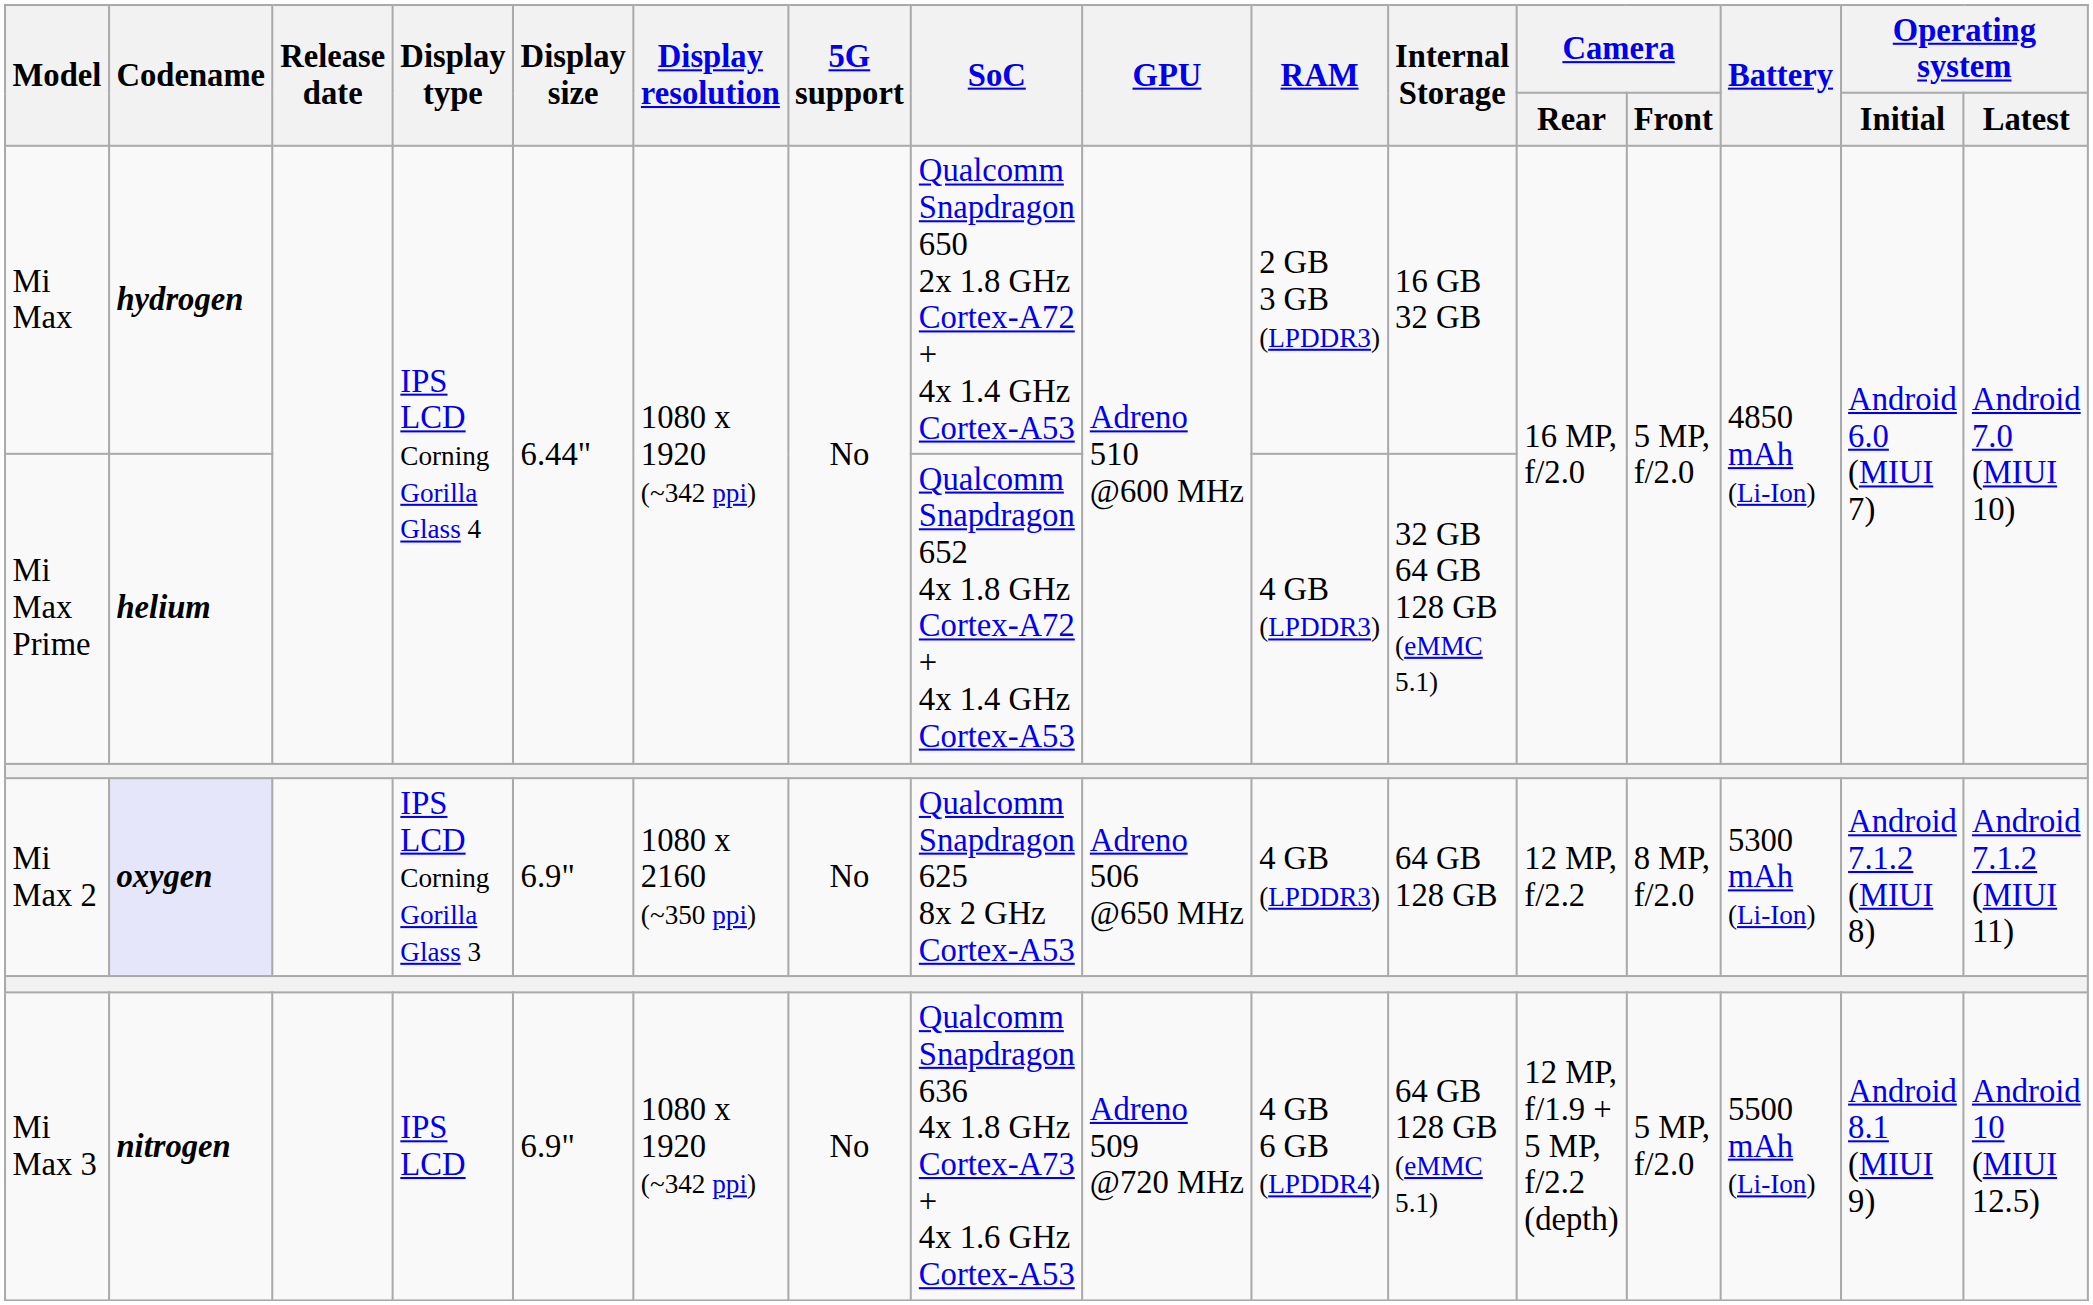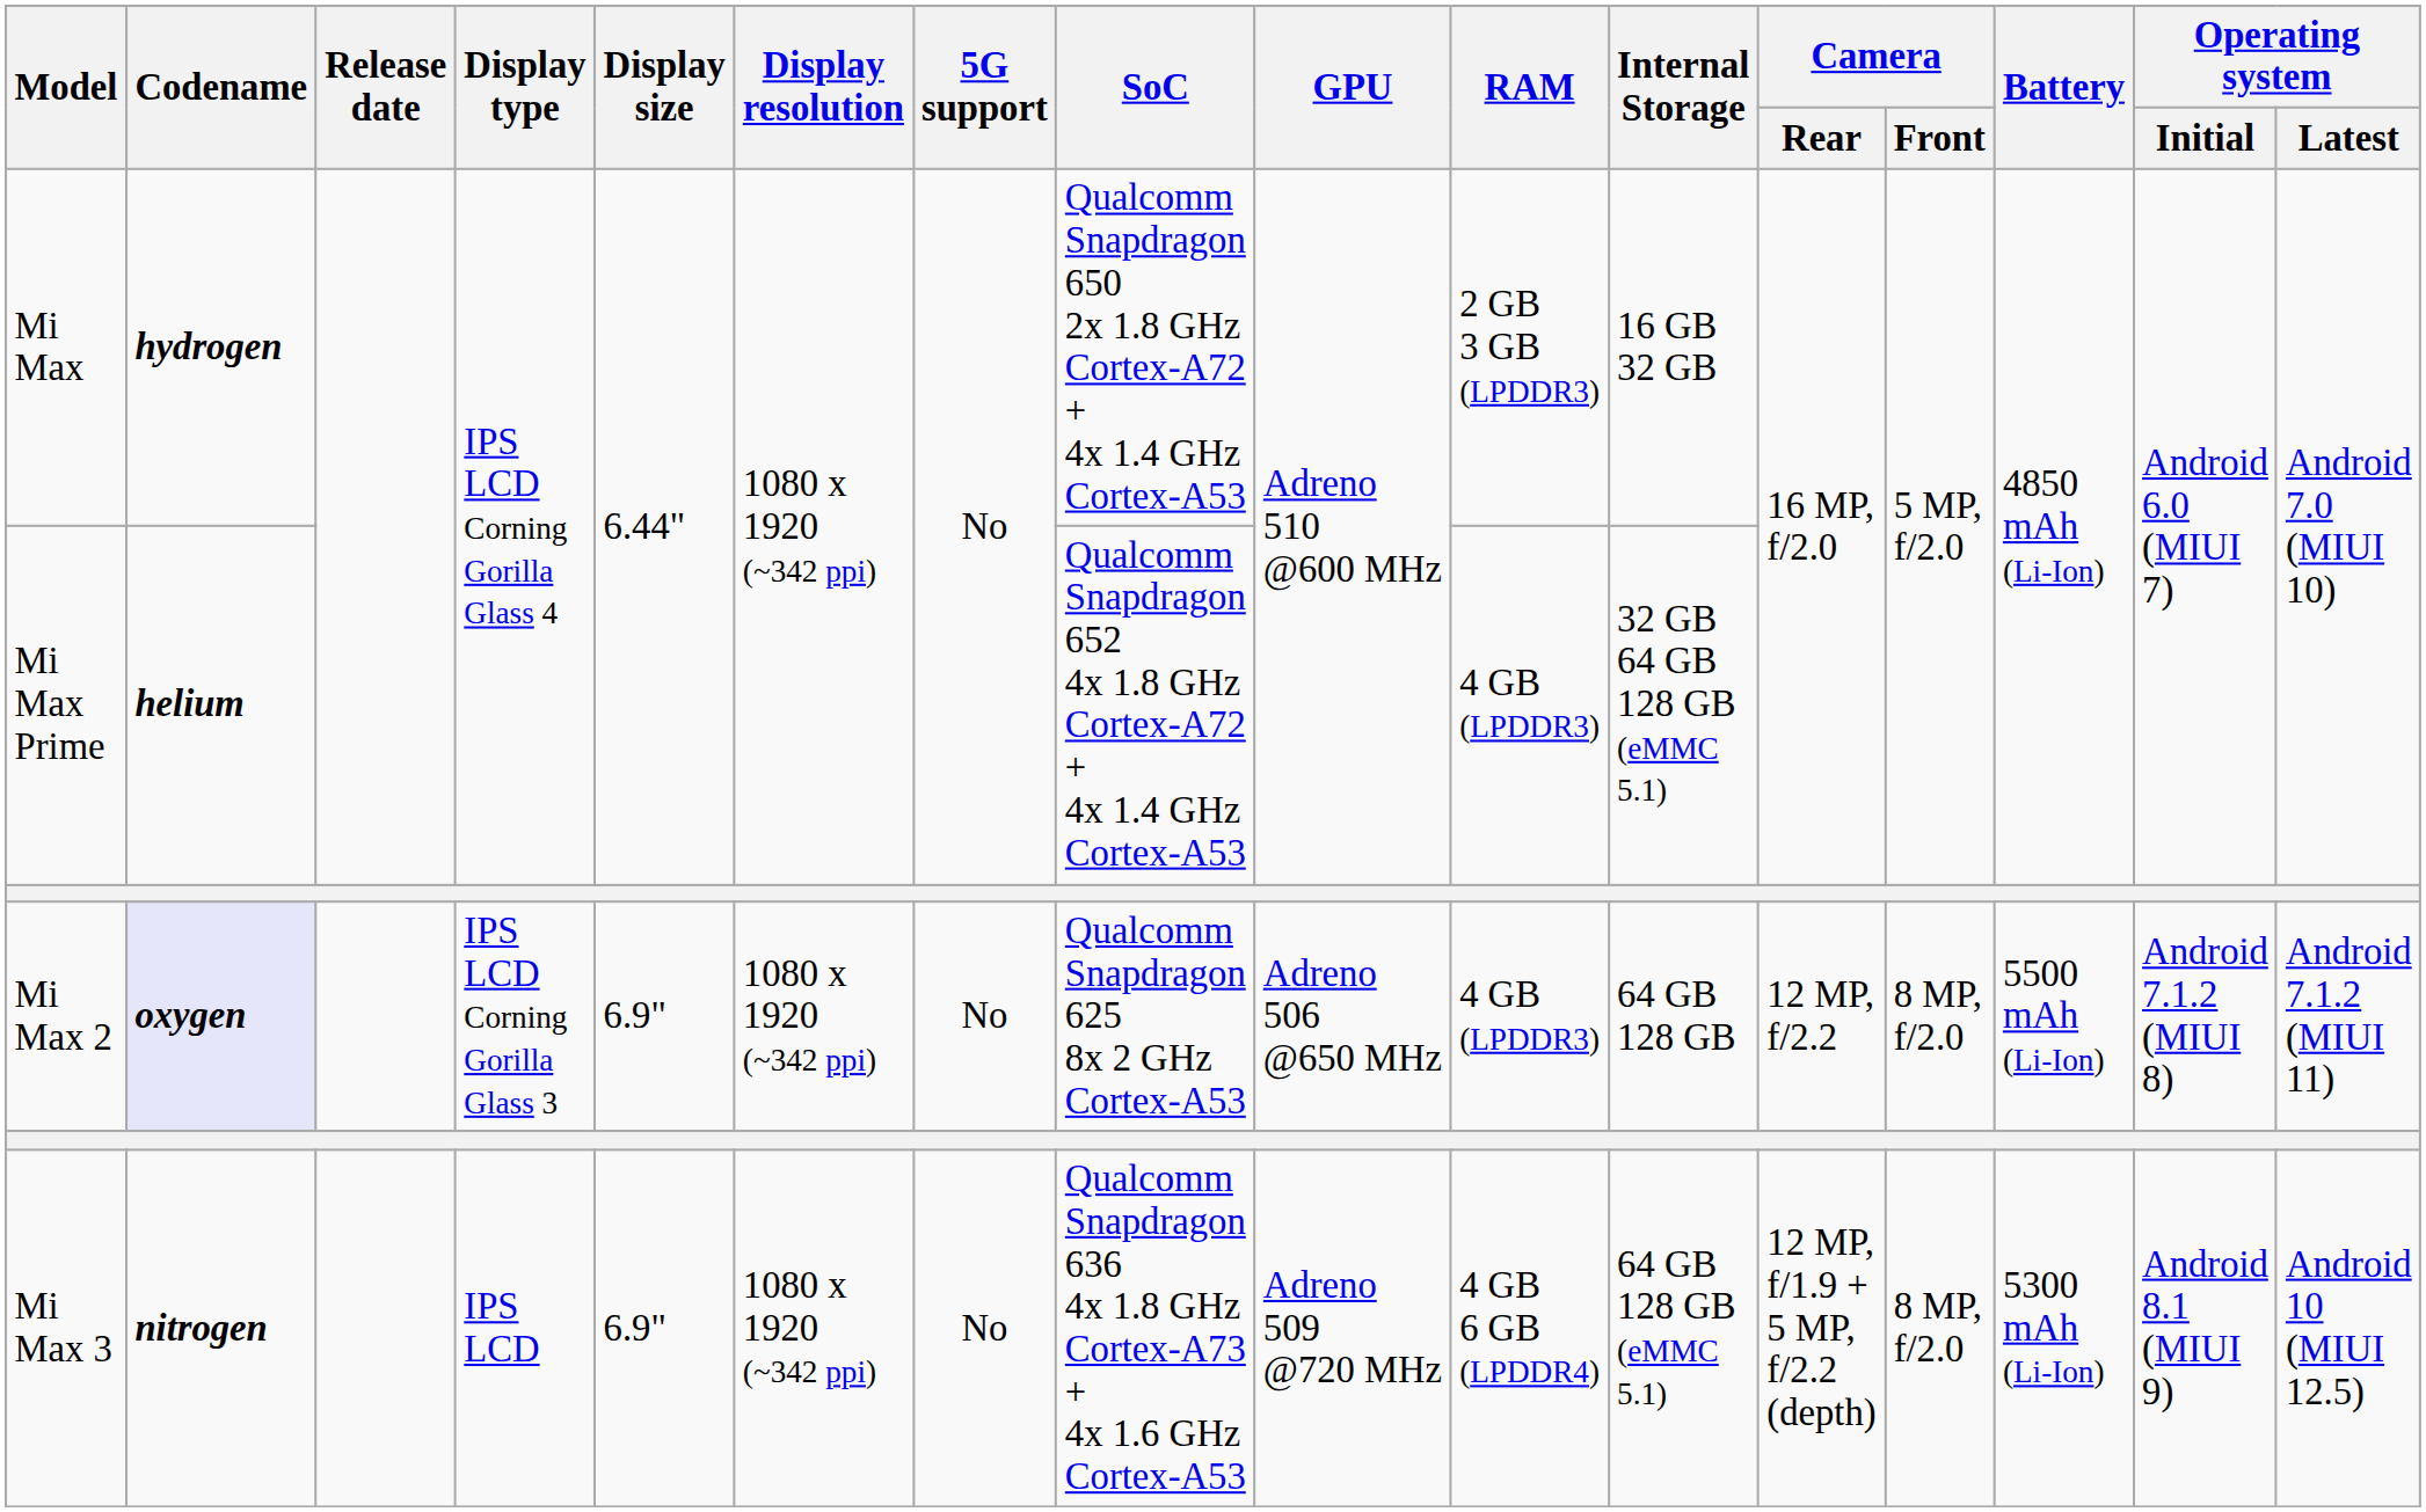 <table class="wikitable sortable mw-collapsible">
 <tr>
 <th rowspan="2">Model</th>
 <th rowspan="2">Codename</th>
 <th rowspan="2">Release date</th>
 <th rowspan="2">Display type</th>
 <th rowspan="2">Display size</th>
 <th rowspan="2"><a href='#'>Display resolution</a></th>
 <th rowspan="2"><a href='#'>5G</a> support</th>
 <th rowspan="2"><a href='#'>SoC</a></th>
 <th rowspan="2"><a href='#'>GPU</a></th>
 <th rowspan="2"><a href='#'>RAM</a></th>
 <th rowspan="2">Internal Storage</th>
 <th colspan="2"><a href='#'>Camera</a></th>
 <th rowspan="2"><a href='#'>Battery</a></th>
 <th colspan="2"><a href='#'>Operating system</a></th>
 </tr>
 <tr>
 <th>Rear</th>
 <th>Front</th>
 <th>Initial</th>
 <th>Latest</th>
 </tr>
 <tr>
 <td>Mi Max</td>
 <td><strong><em>hydrogen</em></strong></td>
 <td rowspan="2"></td>
 <td rowspan="2"><a href='#'>IPS LCD</a><br><small>Corning <a href='#'>Gorilla Glass</a> 4</small></td>
 <td rowspan="2">6.44"</td>
 <td rowspan="2">1080 x 1920<br><small>(~342 <a href='#'>ppi</a>)</small></td>
 <td rowspan="2" style="text-align:center;">No</td>
 <td><a href='#'>Qualcomm Snapdragon</a> 650<br>2x 1.8 GHz <a href='#'>Cortex-A72</a> +<br>4x 1.4 GHz <a href='#'>Cortex-A53</a></td>
 <td rowspan="2"><a href='#'>Adreno</a> 510<br>@600 MHz</td>
 <td>2 GB<br>3 GB<br><small>(<a href='#'>LPDDR3</a>)</small></td>
 <td>16 GB<br>32 GB<br></td>
 <td rowspan="2">16 MP, f/2.0</td>
 <td rowspan="2">5 MP, f/2.0</td>
 <td rowspan="2">4850 <a href='#'>mAh</a><br><small>(<a href='#'>Li-Ion</a>)</small></td>
 <td rowspan="2"><a href='#'>Android 6.0</a><br>(<a href='#'>MIUI</a> 7)</td>
 <td rowspan="2"><a href='#'>Android 7.0</a><br>(<a href='#'>MIUI</a> 10)</td>
 </tr>
 <tr>
 <td>Mi Max Prime</td>
 <td><strong><em>helium</em></strong></td>
 <td><a href='#'>Qualcomm Snapdragon</a> 652<br>4x 1.8 GHz <a href='#'>Cortex-A72</a> +<br>4x 1.4 GHz <a href='#'>Cortex-A53</a></td>
 <td>4 GB<br><small>(<a href='#'>LPDDR3</a>)</small></td>
 <td>32 GB<br>64 GB<br>128 GB<br><small>(<a href='#'>eMMC</a> 5.1)</small></td>
 </tr>
 <tr>
 <th colspan="16"></th>
 </tr>
 <tr>
 <td>Mi Max 2</td>
 <td style="background: lavender;"><strong><em>oxygen</em></strong></td>
 <td></td>
 <td><a href='#'>IPS LCD</a><br><small>Corning <a href='#'>Gorilla Glass</a> 3</small></td>
 <td>6.9"</td>
-<td>1080 x 2160<br><small>(~350 <a href='#'>ppi</a>)</small></td>
+<td>1080 x 1920<br><small>(~342 <a href='#'>ppi</a>)</small></td>
 <td style="text-align:center;">No</td>
 <td><a href='#'>Qualcomm Snapdragon</a> 625<br>8x 2 GHz <a href='#'>Cortex-A53</a></td>
 <td><a href='#'>Adreno</a> 506<br>@650 MHz</td>
 <td>4 GB<br><small>(<a href='#'>LPDDR3</a>)</small></td>
 <td>64 GB<br>128 GB</td>
 <td>12 MP, f/2.2</td>
 <td>8 MP, f/2.0</td>
-<td>5300 <a href='#'>mAh</a><br><small>(<a href='#'>Li-Ion</a>)</small></td>
+<td>5500 <a href='#'>mAh</a><br><small>(<a href='#'>Li-Ion</a>)</small></td>
 <td><a href='#'>Android 7.1.2</a><br>(<a href='#'>MIUI</a> 8)</td>
 <td><a href='#'>Android 7.1.2</a><br>(<a href='#'>MIUI</a> 11)</td>
 </tr>
 <tr>
 <th colspan="16"></th>
 </tr>
 <tr>
 <td>Mi Max 3</td>
 <td><strong><em>nitrogen</em></strong></td>
 <td></td>
 <td><a href='#'>IPS LCD</a></td>
 <td>6.9"</td>
 <td>1080 x 1920<br><small>(~342 <a href='#'>ppi</a>)</small></td>
 <td style="text-align:center;">No</td>
 <td><a href='#'>Qualcomm Snapdragon</a> 636<br>4x 1.8 GHz <a href='#'>Cortex-A73</a> +<br>4x 1.6 GHz <a href='#'>Cortex-A53</a></td>
 <td><a href='#'>Adreno</a> 509<br>@720 MHz</td>
 <td>4 GB<br>6 GB<br><small>(<a href='#'>LPDDR4</a>)</small></td>
 <td>64 GB<br>128 GB<br><small>(<a href='#'>eMMC</a> 5.1)</small></td>
 <td>12 MP, f/1.9 +<br>5 MP, f/2.2 (depth)</td>
-<td>5 MP, f/2.0</td>
-<td>5500 <a href='#'>mAh</a><br><small>(<a href='#'>Li-Ion</a>)</small></td>
+<td>8 MP, f/2.0</td>
+<td>5300 <a href='#'>mAh</a><br><small>(<a href='#'>Li-Ion</a>)</small></td>
 <td><a href='#'>Android 8.1</a><br>(<a href='#'>MIUI</a> 9)</td>
 <td><a href='#'>Android 10</a><br>(<a href='#'>MIUI</a> 12.5)</td>
 </tr>
 </table>
